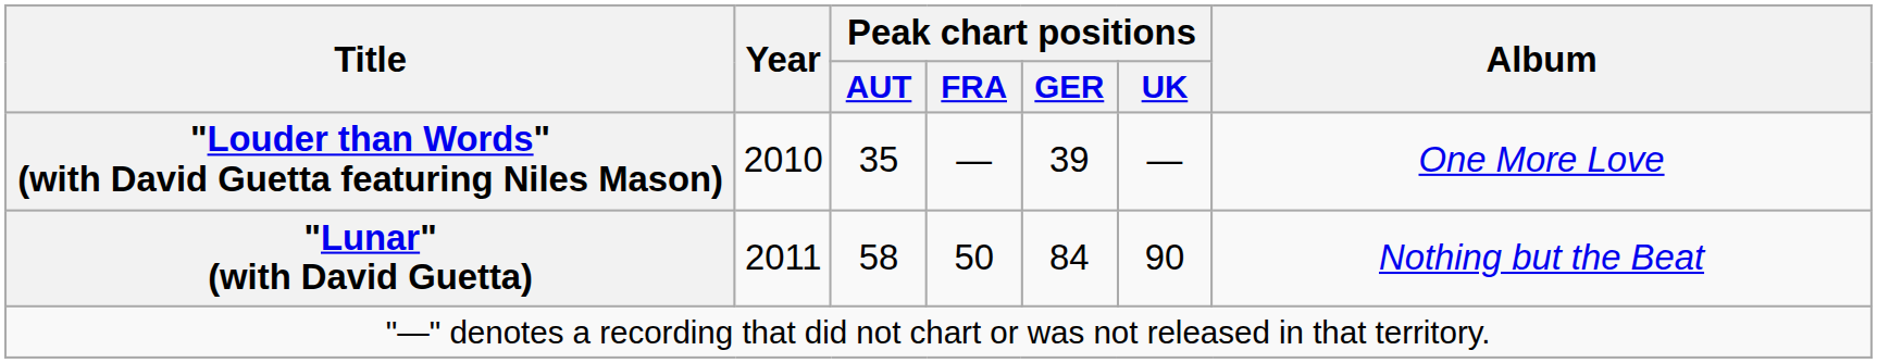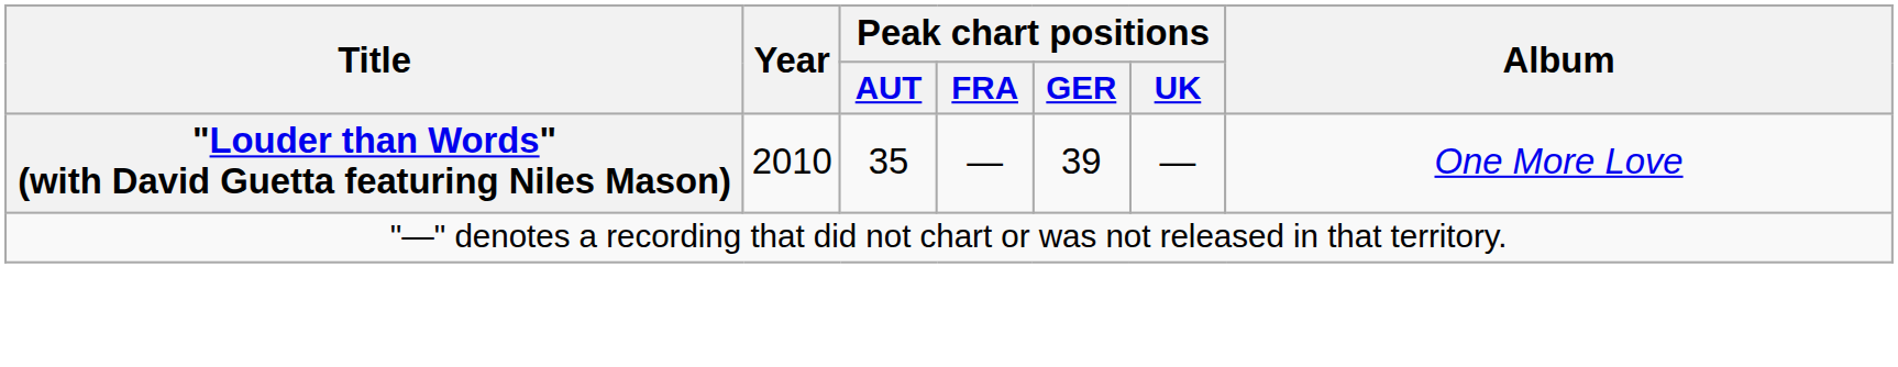 <table class="wikitable plainrowheaders" style="text-align:center;" border="1">
 <tr>
 <th scope="col" rowspan="2" style="width:20em;">Title</th>
 <th scope="col" rowspan="2">Year</th>
 <th scope="col" colspan="4">Peak chart positions</th>
 <th scope="col" rowspan="2" style="width:18em;">Album</th>
 </tr>
 <tr>
 <th scope="col" style="width:2.5em;font-size:90%;"><a href='#'>AUT</a></th>
 <th scope="col" style="width:2.5em;font-size:90%;"><a href='#'>FRA</a></th>
 <th scope="col" style="width:2.5em;font-size:90%;"><a href='#'>GER</a></th>
 <th scope="col" style="width:2.5em;font-size:90%;"><a href='#'>UK</a></th>
 </tr>
 <tr>
 <th scope="row">"<a href='#'>Louder than Words</a>" <br><span>(with David Guetta featuring Niles Mason)</span></th>
 <td>2010</td>
 <td>35</td>
 <td>—</td>
 <td>39</td>
 <td>—</td>
 <td><em><a href='#'>One More Love</a></em></td>
 </tr>
 <tr>
-<th scope="row">"<a href='#'>Lunar</a>" <br><span>(with David Guetta)</span></th>
-<td>2011</td>
-<td>58</td>
-<td>50</td>
-<td>84</td>
-<td>90</td>
-<td><em><a href='#'>Nothing but the Beat</a></em></td>
-</tr>
-<tr>
 <td colspan="7" style="font-size:90%">"—" denotes a recording that did not chart or was not released in that territory.</td>
 </tr>
 </table>
